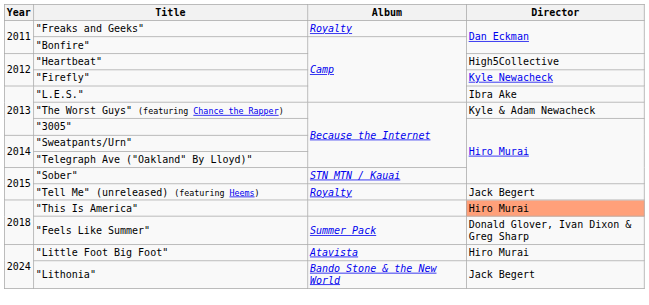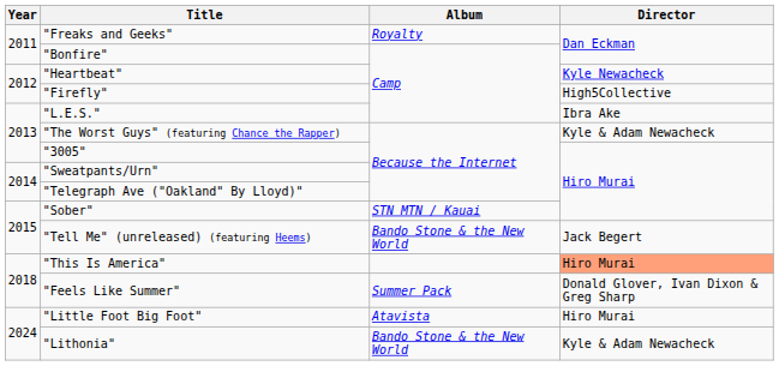 <table class="wikitable">
 <tr>
 <th width=10>Year</th>
 <th width=350>Title</th>
 <th width=200>Album</th>
 <th width=225>Director</th>
 </tr>
 <tr>
 <td rowspan="2">2011</td>
 <td>"Freaks and Geeks"</td>
 <td><em><a href='#'>Royalty</a></em></td>
 <td rowspan="2"><a href='#'>Dan Eckman</a></td>
 </tr>
 <tr>
 <td>"Bonfire"</td>
 <td rowspan="4"><em><a href='#'>Camp</a></em></td>
 </tr>
 <tr>
 <td rowspan="2">2012</td>
 <td>"Heartbeat"</td>
-<td>High5Collective</td>
+<td><a href='#'>Kyle Newacheck</a></td>
 </tr>
 <tr>
 <td>"Firefly"</td>
-<td><a href='#'>Kyle Newacheck</a></td>
+<td>High5Collective</td>
 </tr>
 <tr>
 <td rowspan="3">2013</td>
 <td>"L.E.S."</td>
 <td>Ibra Ake</td>
 </tr>
 <tr>
 <td>"The Worst Guys" <small>(featuring <a href='#'>Chance the Rapper</a>)</small></td>
 <td rowspan="4"><em><a href='#'>Because the Internet</a></em></td>
 <td>Kyle & Adam Newacheck</td>
 </tr>
 <tr>
 <td>"3005"</td>
 <td rowspan="4"><a href='#'>Hiro Murai</a></td>
 </tr>
 <tr>
 <td rowspan="2">2014</td>
 <td>"Sweatpants/Urn"</td>
 </tr>
 <tr>
 <td>"Telegraph Ave ("Oakland" By Lloyd)"</td>
 </tr>
 <tr>
 <td rowspan="2">2015</td>
 <td>"Sober"</td>
 <td><em><a href='#'>STN MTN / Kauai</a></em></td>
 </tr>
 <tr>
 <td>"Tell Me" (unreleased) <small>(featuring <a href='#'>Heems</a>)</small></td>
-<td><em><a href='#'>Royalty</a></em></td>
+<td><em><a href='#'>Bando Stone & the New World</a></em></td>
 <td>Jack Begert</td>
 </tr>
 <tr>
 <td rowspan="2">2018</td>
 <td>"This Is America"</td>
 <td></td>
 <td style="background: lightsalmon;">Hiro Murai</td>
 </tr>
 <tr>
 <td>"Feels Like Summer"</td>
 <td><em><a href='#'>Summer Pack</a></em></td>
 <td>Donald Glover, Ivan Dixon & Greg Sharp</td>
 </tr>
 <tr>
 <td rowspan="2">2024</td>
 <td>"Little Foot Big Foot"</td>
 <td><em><a href='#'>Atavista</a></em></td>
 <td>Hiro Murai</td>
 </tr>
 <tr>
 <td>"Lithonia"</td>
 <td><em><a href='#'>Bando Stone & the New World</a></em></td>
-<td>Jack Begert</td>
+<td>Kyle & Adam Newacheck</td>
 </tr>
 </table>
